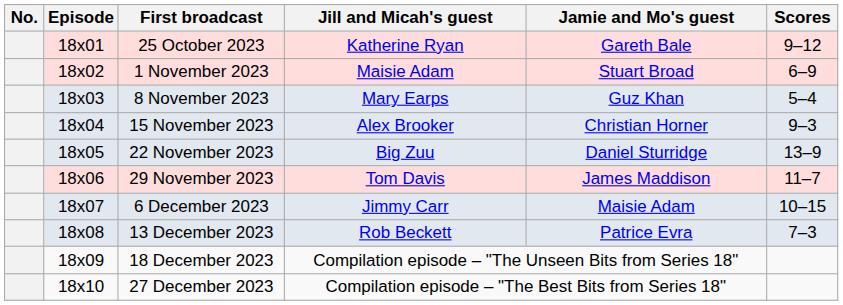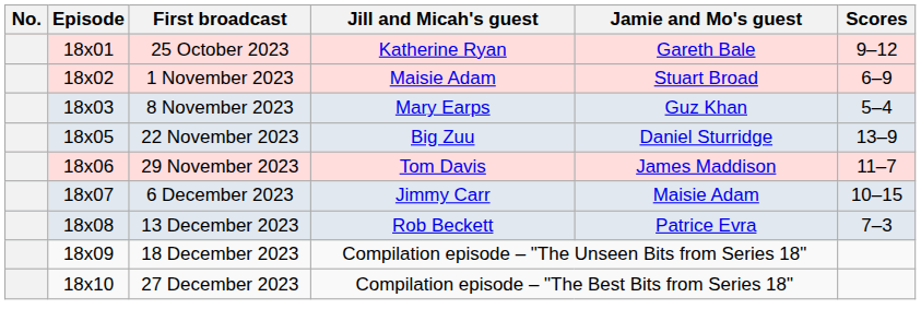 <table class="wikitable plainrowheaders"  style="text-align:center;">
 <tr>
 <th scope"col" style="width:30px;">No.</th>
 <th scope"col" style="width:60px;">Episode</th>
 <th scope"col" style="width:150px;">First broadcast</th>
 <th scope"col" style="width:220px;">Jill and Micah's guest</th>
 <th scope"col" style="width:220px;">Jamie and Mo's guest</th>
 <th scope"col" style="width:60px;">Scores</th>
 </tr>
 <tr style="background:#fdd;">
 <th scope="row"></th>
 <td>18x01</td>
 <td>25 October 2023</td>
 <td><a href='#'>Katherine Ryan</a></td>
 <td><a href='#'>Gareth Bale</a></td>
 <td>9–12</td>
 </tr>
 <tr style="background:#fdd;">
 <th scope="row"></th>
 <td>18x02</td>
 <td>1 November 2023</td>
 <td><a href='#'>Maisie Adam</a></td>
 <td><a href='#'>Stuart Broad</a></td>
 <td>6–9</td>
 </tr>
 <tr style="background:#e1e8ef;">
 <th scope="row"></th>
 <td>18x03</td>
 <td>8 November 2023</td>
 <td><a href='#'>Mary Earps</a></td>
 <td><a href='#'>Guz Khan</a></td>
 <td>5–4</td>
-</tr>
-<tr style="background:#e1e8ef;">
-<th scope="row"></th>
-<td>18x04</td>
-<td>15 November 2023</td>
-<td><a href='#'>Alex Brooker</a></td>
-<td><a href='#'>Christian Horner</a></td>
-<td>9–3</td>
 </tr>
 <tr style="background:#e1e8ef;">
 <th scope="row"></th>
 <td>18x05</td>
 <td>22 November 2023</td>
 <td><a href='#'>Big Zuu</a></td>
 <td><a href='#'>Daniel Sturridge</a></td>
 <td>13–9</td>
 </tr>
 <tr style="background:#fdd;">
 <th scope="row"></th>
 <td>18x06</td>
 <td>29 November 2023</td>
 <td><a href='#'>Tom Davis</a></td>
 <td><a href='#'>James Maddison</a></td>
 <td>11–7</td>
 </tr>
 <tr style="background:#e1e8ef;">
 <th scope="row"></th>
 <td>18x07</td>
 <td>6 December 2023</td>
 <td><a href='#'>Jimmy Carr</a></td>
 <td><a href='#'>Maisie Adam</a></td>
 <td>10–15</td>
 </tr>
 <tr style="background:#e1e8ef;">
 <th scope="row"></th>
 <td>18x08</td>
 <td>13 December 2023</td>
 <td><a href='#'>Rob Beckett</a></td>
 <td><a href='#'>Patrice Evra</a></td>
 <td>7–3</td>
 </tr>
 <tr>
 <th scope="row"></th>
 <td>18x09</td>
 <td>18 December 2023</td>
 <td colspan="2">Compilation episode – "The Unseen Bits from Series 18"</td>
 <td></td>
 </tr>
 <tr>
 <th scope="row"></th>
 <td>18x10</td>
 <td>27 December 2023</td>
 <td colspan="2">Compilation episode – "The Best Bits from Series 18"</td>
 <td></td>
 </tr>
 </table>
